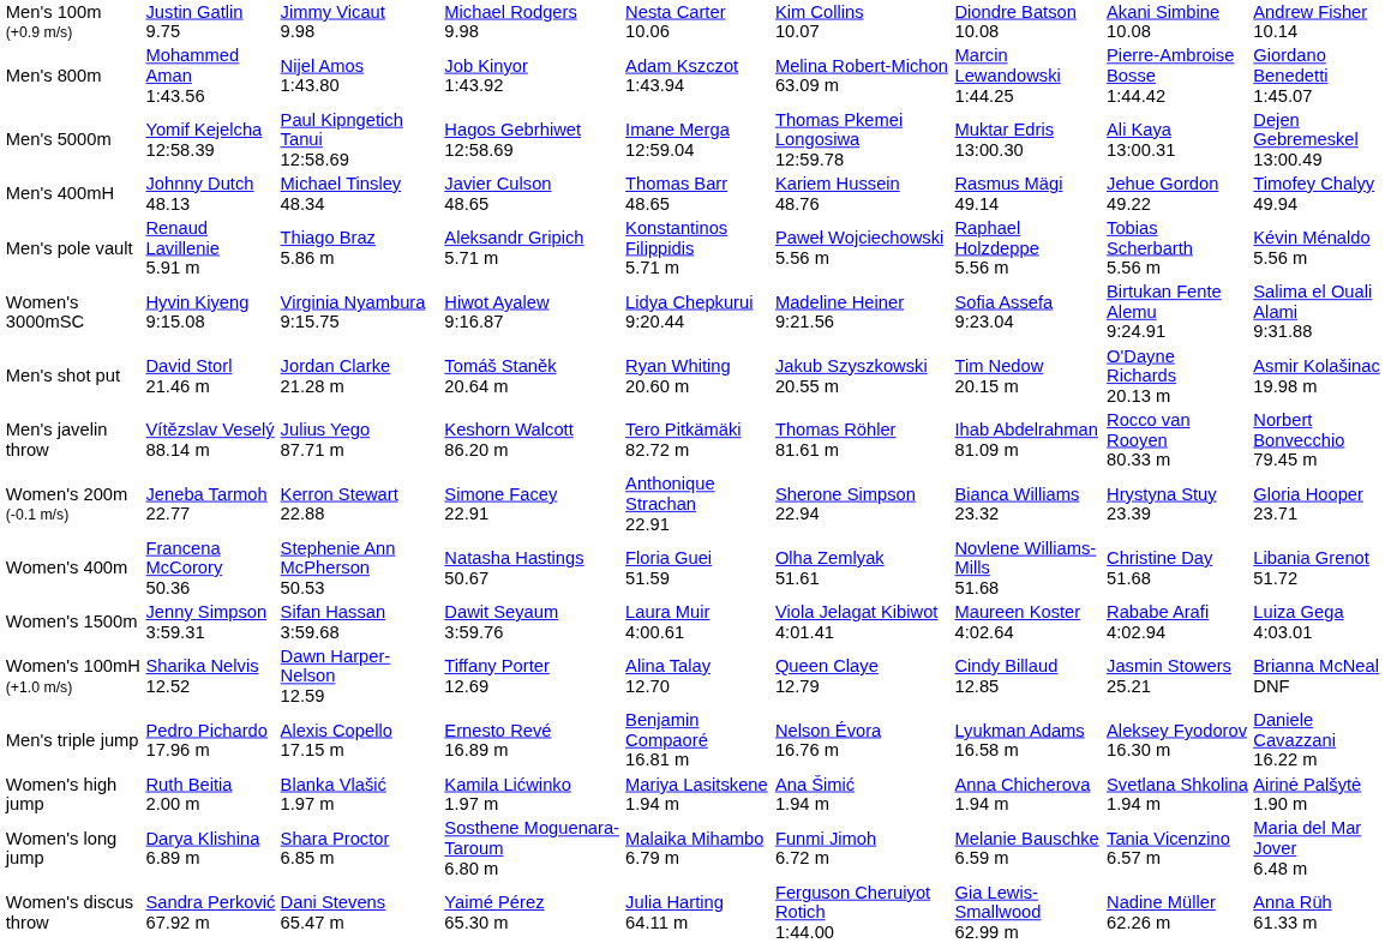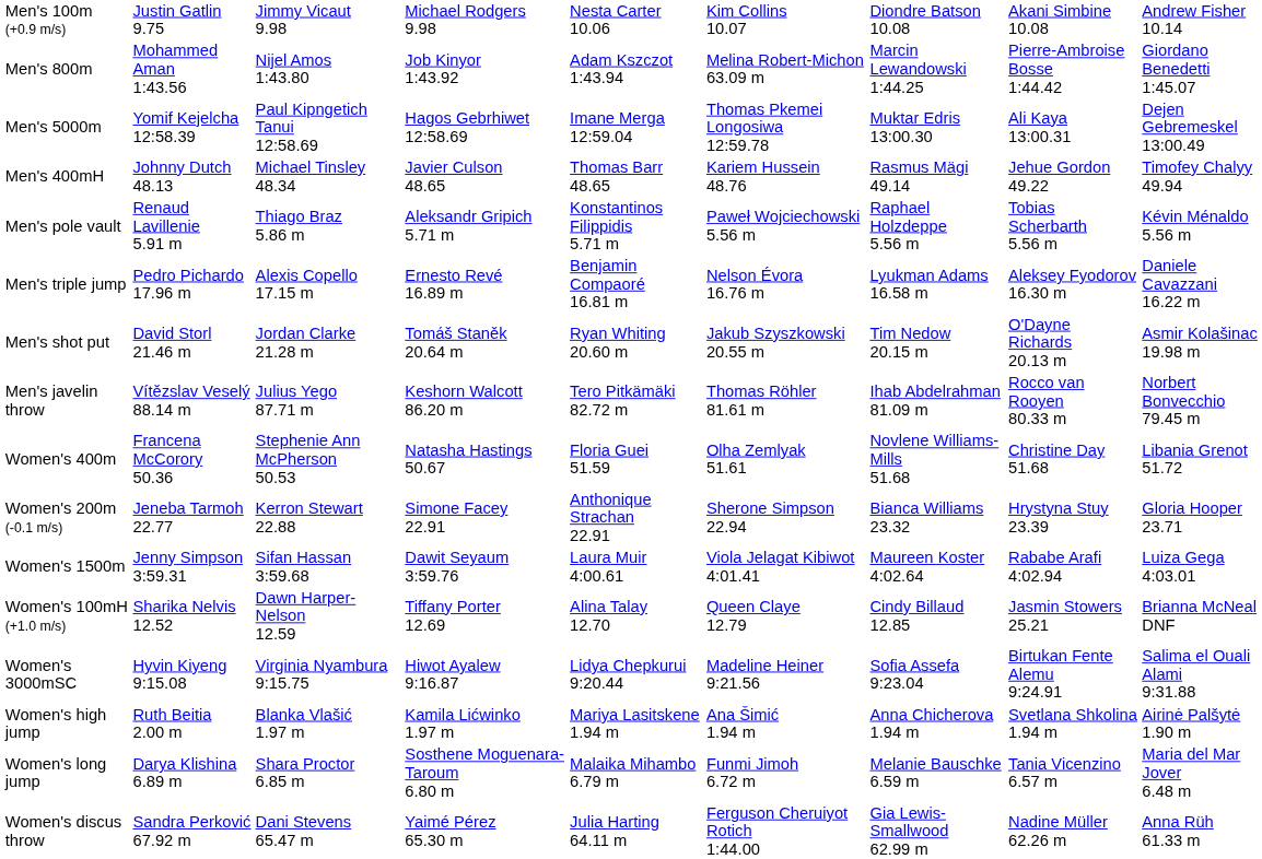 <table>
 <tr>
 <td>Men's 100m<br><small>(+0.9 m/s)</small></td>
 <td><a href='#'>Justin Gatlin</a><br>  9.75</td>
 <td><a href='#'>Jimmy Vicaut</a><br>  9.98</td>
 <td><a href='#'>Michael Rodgers</a><br>  9.98</td>
 <td><a href='#'>Nesta Carter</a><br>  10.06</td>
 <td><a href='#'>Kim Collins</a><br>  10.07</td>
 <td><a href='#'>Diondre Batson</a><br>  10.08</td>
 <td><a href='#'>Akani Simbine</a><br>  10.08</td>
 <td><a href='#'>Andrew Fisher</a><br>  10.14</td>
 </tr>
 <tr>
 <td>Men's 800m</td>
 <td><a href='#'>Mohammed Aman</a><br>  1:43.56</td>
 <td><a href='#'>Nijel Amos</a><br>  1:43.80</td>
 <td><a href='#'>Job Kinyor</a><br>  1:43.92</td>
 <td><a href='#'>Adam Kszczot</a><br>  1:43.94</td>
 <td><a href='#'>Melina Robert-Michon</a><br>  63.09 m</td>
 <td><a href='#'>Marcin Lewandowski</a><br>  1:44.25</td>
 <td><a href='#'>Pierre-Ambroise Bosse</a><br>  1:44.42</td>
 <td><a href='#'>Giordano Benedetti</a><br>  1:45.07</td>
 </tr>
 <tr>
 <td>Men's 5000m</td>
 <td><a href='#'>Yomif Kejelcha</a><br>  12:58.39</td>
 <td><a href='#'>Paul Kipngetich Tanui</a><br>  12:58.69</td>
 <td><a href='#'>Hagos Gebrhiwet</a><br>  12:58.69</td>
 <td><a href='#'>Imane Merga</a><br>  12:59.04</td>
 <td><a href='#'>Thomas Pkemei Longosiwa</a><br>  12:59.78</td>
 <td><a href='#'>Muktar Edris</a><br>  13:00.30</td>
 <td><a href='#'>Ali Kaya</a><br>  13:00.31</td>
 <td><a href='#'>Dejen Gebremeskel</a><br>  13:00.49</td>
 </tr>
 <tr>
 <td>Men's 400mH</td>
 <td><a href='#'>Johnny Dutch</a><br>  48.13</td>
 <td><a href='#'>Michael Tinsley</a><br>  48.34</td>
 <td><a href='#'>Javier Culson</a><br>  48.65</td>
 <td><a href='#'>Thomas Barr</a><br>  48.65</td>
 <td><a href='#'>Kariem Hussein</a><br>  48.76</td>
 <td><a href='#'>Rasmus Mägi</a><br>  49.14</td>
 <td><a href='#'>Jehue Gordon</a><br>  49.22</td>
 <td><a href='#'>Timofey Chalyy</a><br>  49.94</td>
 </tr>
 <tr>
 <td>Men's pole vault</td>
 <td><a href='#'>Renaud Lavillenie</a><br>  5.91 m</td>
 <td><a href='#'>Thiago Braz</a><br>  5.86 m</td>
 <td><a href='#'>Aleksandr Gripich</a><br>  5.71 m</td>
 <td><a href='#'>Konstantinos Filippidis</a><br>  5.71 m</td>
 <td><a href='#'>Paweł Wojciechowski</a><br>  5.56 m</td>
 <td><a href='#'>Raphael Holzdeppe</a><br>  5.56 m</td>
 <td><a href='#'>Tobias Scherbarth</a><br>  5.56 m</td>
 <td><a href='#'>Kévin Ménaldo</a><br>  5.56 m</td>
 </tr>
 <tr>
-<td>Women's 3000mSC</td>
-<td><a href='#'>Hyvin Kiyeng</a><br>  9:15.08</td>
-<td><a href='#'>Virginia Nyambura</a><br>  9:15.75</td>
-<td><a href='#'>Hiwot Ayalew</a><br>  9:16.87</td>
-<td><a href='#'>Lidya Chepkurui</a><br>  9:20.44</td>
-<td><a href='#'>Madeline Heiner</a><br>  9:21.56</td>
-<td><a href='#'>Sofia Assefa</a><br>  9:23.04</td>
-<td><a href='#'>Birtukan Fente Alemu</a><br>  9:24.91</td>
-<td><a href='#'>Salima el Ouali Alami</a><br>  9:31.88</td>
+<td>Men's triple jump</td>
+<td><a href='#'>Pedro Pichardo</a><br>  17.96 m</td>
+<td><a href='#'>Alexis Copello</a><br>  17.15 m</td>
+<td><a href='#'>Ernesto Revé</a><br>  16.89 m</td>
+<td><a href='#'>Benjamin Compaoré</a><br>  16.81 m</td>
+<td><a href='#'>Nelson Évora</a><br>  16.76 m</td>
+<td><a href='#'>Lyukman Adams</a><br>  16.58 m</td>
+<td><a href='#'>Aleksey Fyodorov</a><br>  16.30 m</td>
+<td><a href='#'>Daniele Cavazzani</a><br>  16.22 m</td>
 </tr>
 <tr>
 <td>Men's shot put</td>
 <td><a href='#'>David Storl</a><br>  21.46 m</td>
 <td><a href='#'>Jordan Clarke</a><br>  21.28 m</td>
 <td><a href='#'>Tomáš Staněk</a><br>  20.64 m</td>
 <td><a href='#'>Ryan Whiting</a><br>  20.60 m</td>
 <td><a href='#'>Jakub Szyszkowski</a><br>  20.55 m</td>
 <td><a href='#'>Tim Nedow</a><br>  20.15 m</td>
 <td><a href='#'>O'Dayne Richards</a><br>  20.13 m</td>
 <td><a href='#'>Asmir Kolašinac</a><br>  19.98 m</td>
 </tr>
 <tr>
 <td>Men's javelin throw</td>
 <td><a href='#'>Vítězslav Veselý</a><br>  88.14 m</td>
 <td><a href='#'>Julius Yego</a><br>  87.71 m</td>
 <td><a href='#'>Keshorn Walcott</a><br>  86.20 m</td>
 <td><a href='#'>Tero Pitkämäki</a><br>  82.72 m</td>
 <td><a href='#'>Thomas Röhler</a><br>  81.61 m</td>
 <td><a href='#'>Ihab Abdelrahman</a><br>  81.09 m</td>
 <td><a href='#'>Rocco van Rooyen</a><br>  80.33 m</td>
 <td><a href='#'>Norbert Bonvecchio</a><br>  79.45 m</td>
 </tr>
 <tr>
+<td>Women's 400m</td>
+<td><a href='#'>Francena McCorory</a><br>  50.36</td>
+<td><a href='#'>Stephenie Ann McPherson</a><br>  50.53</td>
+<td><a href='#'>Natasha Hastings</a><br>  50.67</td>
+<td><a href='#'>Floria Guei</a><br>  51.59</td>
+<td><a href='#'>Olha Zemlyak</a><br>  51.61</td>
+<td><a href='#'>Novlene Williams-Mills</a><br>  51.68</td>
+<td><a href='#'>Christine Day</a><br>  51.68</td>
+<td><a href='#'>Libania Grenot</a><br>  51.72</td>
+</tr>
+<tr>
 <td>Women's 200m<br><small>(-0.1 m/s)</small></td>
 <td><a href='#'>Jeneba Tarmoh</a><br>  22.77</td>
 <td><a href='#'>Kerron Stewart</a><br>  22.88</td>
 <td><a href='#'>Simone Facey</a><br>  22.91</td>
 <td><a href='#'>Anthonique Strachan</a><br>  22.91</td>
 <td><a href='#'>Sherone Simpson</a><br>  22.94</td>
 <td><a href='#'>Bianca Williams</a><br>  23.32</td>
 <td><a href='#'>Hrystyna Stuy</a><br>  23.39</td>
 <td><a href='#'>Gloria Hooper</a><br>  23.71</td>
-</tr>
-<tr>
-<td>Women's 400m</td>
-<td><a href='#'>Francena McCorory</a><br>  50.36</td>
-<td><a href='#'>Stephenie Ann McPherson</a><br>  50.53</td>
-<td><a href='#'>Natasha Hastings</a><br>  50.67</td>
-<td><a href='#'>Floria Guei</a><br>  51.59</td>
-<td><a href='#'>Olha Zemlyak</a><br>  51.61</td>
-<td><a href='#'>Novlene Williams-Mills</a><br>  51.68</td>
-<td><a href='#'>Christine Day</a><br>  51.68</td>
-<td><a href='#'>Libania Grenot</a><br>  51.72</td>
 </tr>
 <tr>
 <td>Women's 1500m</td>
 <td><a href='#'>Jenny Simpson</a><br>  3:59.31</td>
 <td><a href='#'>Sifan Hassan</a><br>  3:59.68</td>
 <td><a href='#'>Dawit Seyaum</a><br>  3:59.76</td>
 <td><a href='#'>Laura Muir</a><br>  4:00.61</td>
 <td><a href='#'>Viola Jelagat Kibiwot</a><br>  4:01.41</td>
 <td><a href='#'>Maureen Koster</a><br>  4:02.64</td>
 <td><a href='#'>Rababe Arafi</a><br>  4:02.94</td>
 <td><a href='#'>Luiza Gega</a><br>  4:03.01</td>
 </tr>
 <tr>
 <td>Women's 100mH<br><small>(+1.0 m/s)</small></td>
 <td><a href='#'>Sharika Nelvis</a><br>  12.52</td>
 <td><a href='#'>Dawn Harper-Nelson</a><br>  12.59</td>
 <td><a href='#'>Tiffany Porter</a><br>  12.69</td>
 <td><a href='#'>Alina Talay</a><br>  12.70</td>
 <td><a href='#'>Queen Claye</a><br>  12.79</td>
 <td><a href='#'>Cindy Billaud</a><br>  12.85</td>
 <td><a href='#'>Jasmin Stowers</a><br>  25.21</td>
 <td><a href='#'>Brianna McNeal</a><br>  DNF</td>
 </tr>
 <tr>
-<td>Men's triple jump</td>
-<td><a href='#'>Pedro Pichardo</a><br>  17.96 m</td>
-<td><a href='#'>Alexis Copello</a><br>  17.15 m</td>
-<td><a href='#'>Ernesto Revé</a><br>  16.89 m</td>
-<td><a href='#'>Benjamin Compaoré</a><br>  16.81 m</td>
-<td><a href='#'>Nelson Évora</a><br>  16.76 m</td>
-<td><a href='#'>Lyukman Adams</a><br>  16.58 m</td>
-<td><a href='#'>Aleksey Fyodorov</a><br>  16.30 m</td>
-<td><a href='#'>Daniele Cavazzani</a><br>  16.22 m</td>
+<td>Women's 3000mSC</td>
+<td><a href='#'>Hyvin Kiyeng</a><br>  9:15.08</td>
+<td><a href='#'>Virginia Nyambura</a><br>  9:15.75</td>
+<td><a href='#'>Hiwot Ayalew</a><br>  9:16.87</td>
+<td><a href='#'>Lidya Chepkurui</a><br>  9:20.44</td>
+<td><a href='#'>Madeline Heiner</a><br>  9:21.56</td>
+<td><a href='#'>Sofia Assefa</a><br>  9:23.04</td>
+<td><a href='#'>Birtukan Fente Alemu</a><br>  9:24.91</td>
+<td><a href='#'>Salima el Ouali Alami</a><br>  9:31.88</td>
 </tr>
 <tr>
 <td>Women's high jump</td>
 <td><a href='#'>Ruth Beitia</a><br>  2.00 m</td>
 <td><a href='#'>Blanka Vlašić</a><br>  1.97 m</td>
 <td><a href='#'>Kamila Lićwinko</a><br>  1.97 m</td>
 <td><a href='#'>Mariya Lasitskene</a><br>  1.94 m</td>
 <td><a href='#'>Ana Šimić</a><br>  1.94 m</td>
 <td><a href='#'>Anna Chicherova</a><br>  1.94 m</td>
 <td><a href='#'>Svetlana Shkolina</a><br>  1.94 m</td>
 <td><a href='#'>Airinė Palšytė</a><br>  1.90 m</td>
 </tr>
 <tr>
 <td>Women's long jump</td>
 <td><a href='#'>Darya Klishina</a><br>  6.89 m</td>
 <td><a href='#'>Shara Proctor</a><br>  6.85 m</td>
 <td><a href='#'>Sosthene Moguenara-Taroum</a><br>  6.80 m</td>
 <td><a href='#'>Malaika Mihambo</a><br>  6.79 m</td>
 <td><a href='#'>Funmi Jimoh</a><br>  6.72 m</td>
 <td><a href='#'>Melanie Bauschke</a><br>  6.59 m</td>
 <td><a href='#'>Tania Vicenzino</a><br>  6.57 m</td>
 <td><a href='#'>Maria del Mar Jover</a><br>  6.48 m</td>
 </tr>
 <tr>
 <td>Women's discus throw</td>
 <td><a href='#'>Sandra Perković</a><br>  67.92 m</td>
 <td><a href='#'>Dani Stevens</a><br>  65.47 m</td>
 <td><a href='#'>Yaimé Pérez</a><br>  65.30 m</td>
 <td><a href='#'>Julia Harting</a><br>  64.11 m</td>
 <td><a href='#'>Ferguson Cheruiyot Rotich</a><br>  1:44.00</td>
 <td><a href='#'>Gia Lewis-Smallwood</a><br>  62.99 m</td>
 <td><a href='#'>Nadine Müller</a><br>  62.26 m</td>
 <td><a href='#'>Anna Rüh</a><br>  61.33 m</td>
 </tr>
 </table>
